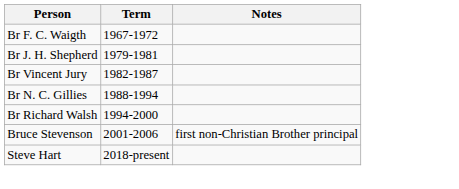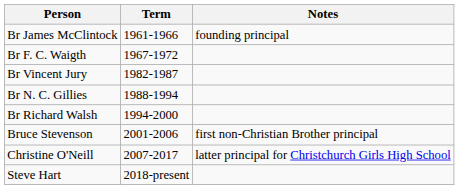 <table class="wikitable">
 <tr>
 <th>Person</th>
 <th>Term</th>
 <th>Notes</th>
 </tr>
 <tr>
+<td>Br James McClintock</td>
+<td>1961-1966</td>
+<td>founding principal</td>
+</tr>
+<tr>
 <td>Br F. C. Waigth</td>
 <td>1967-1972</td>
-<td></td>
-</tr>
-<tr>
-<td>Br J. H. Shepherd</td>
-<td>1979-1981</td>
 <td></td>
 </tr>
 <tr>
 <td>Br Vincent Jury</td>
 <td>1982-1987</td>
 <td></td>
 </tr>
 <tr>
 <td>Br N. C. Gillies</td>
 <td>1988-1994</td>
 <td></td>
 </tr>
 <tr>
 <td>Br Richard Walsh</td>
 <td>1994-2000</td>
 <td></td>
 </tr>
 <tr>
 <td>Bruce Stevenson</td>
 <td>2001-2006</td>
 <td>first non-Christian Brother principal</td>
 </tr>
 <tr>
+<td>Christine O'Neill</td>
+<td>2007-2017</td>
+<td>latter principal for <a href='#'>Christchurch Girls High School</a></td>
+</tr>
+<tr>
 <td>Steve Hart</td>
 <td>2018-present</td>
 <td></td>
 </tr>
 </table>
